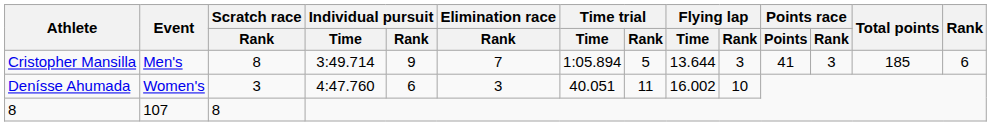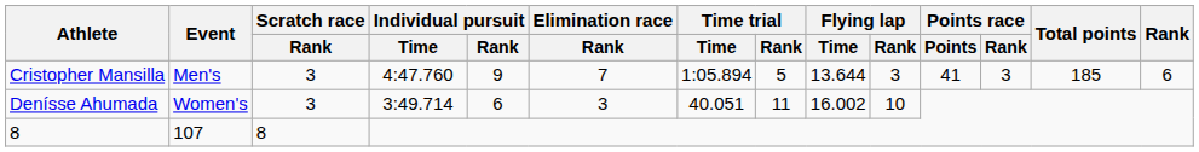 <table class="wikitable" style="font-size:90%">
 <tr>
 <th rowspan=2>Athlete</th>
 <th rowspan=2>Event</th>
 <th>Scratch race</th>
 <th colspan=2>Individual pursuit</th>
 <th>Elimination race</th>
 <th colspan=2>Time trial</th>
 <th colspan=2>Flying lap</th>
 <th colspan=2>Points race</th>
 <th rowspan=2>Total points</th>
 <th rowspan=2>Rank</th>
 </tr>
 <tr style="font-size:95%">
 <th>Rank</th>
 <th>Time</th>
 <th>Rank</th>
 <th>Rank</th>
 <th>Time</th>
 <th>Rank</th>
 <th>Time</th>
 <th>Rank</th>
 <th>Points</th>
 <th>Rank</th>
 </tr>
 <tr align=center>
 <td align=left><a href='#'>Cristopher Mansilla</a></td>
 <td align=left><a href='#'>Men's</a></td>
-<td>8</td>
-<td>3:49.714</td>
+<td>3</td>
+<td>4:47.760</td>
 <td>9</td>
 <td>7</td>
 <td>1:05.894</td>
 <td>5</td>
 <td>13.644</td>
 <td>3</td>
 <td>41</td>
 <td>3</td>
 <td>185</td>
 <td>6</td>
 </tr>
 <tr align=center>
 <td align=left><a href='#'>Denísse Ahumada</a></td>
 <td align=left><a href='#'>Women's</a></td>
 <td>3</td>
-<td>4:47.760</td>
+<td>3:49.714</td>
 <td>6</td>
 <td>3</td>
 <td>40.051</td>
 <td>11</td>
 <td>16.002</td>
 <td>10</td>
 </tr>
 <tr 37>
 <td>8</td>
 <td>107</td>
 <td>8</td>
 </tr>
 </table>
